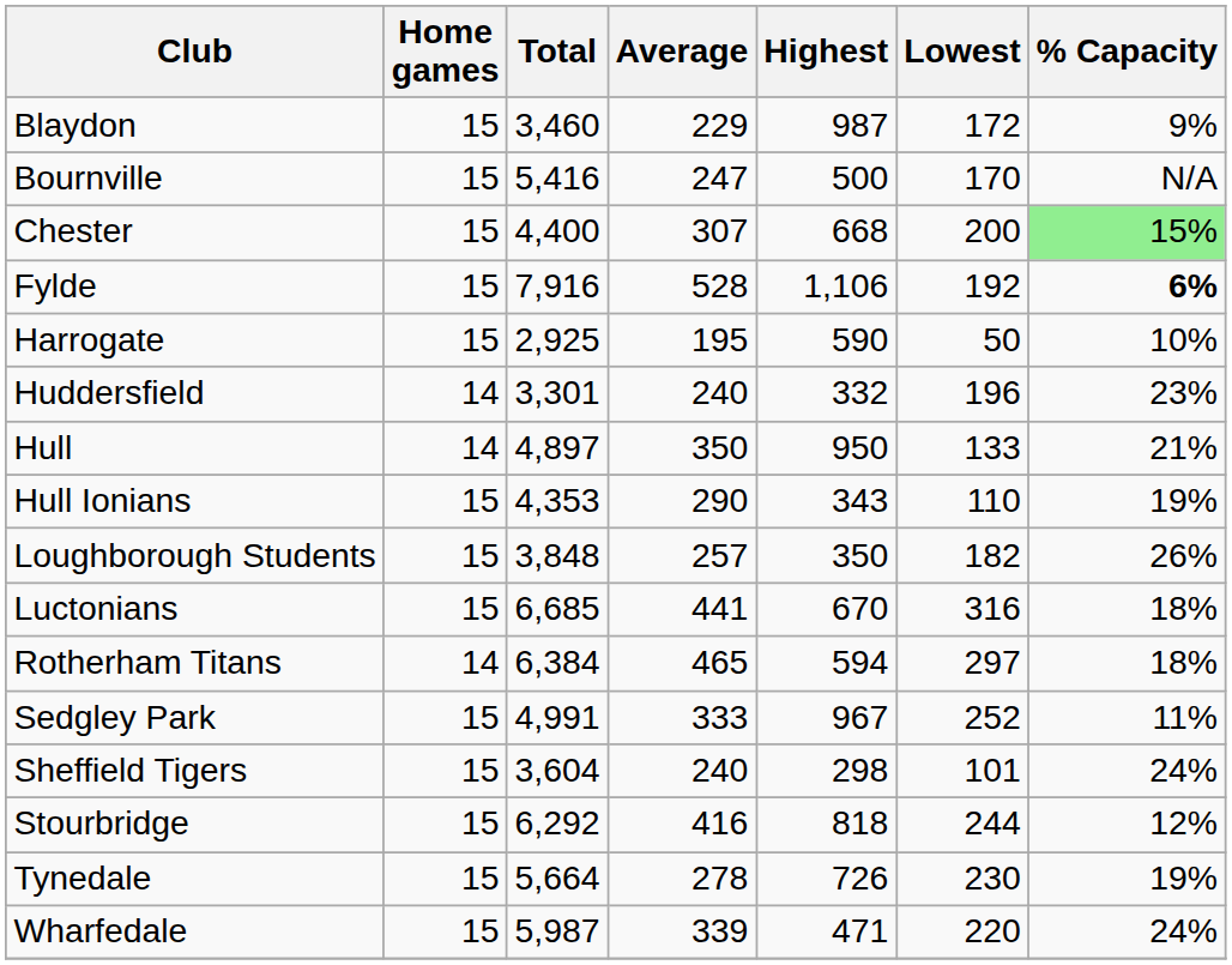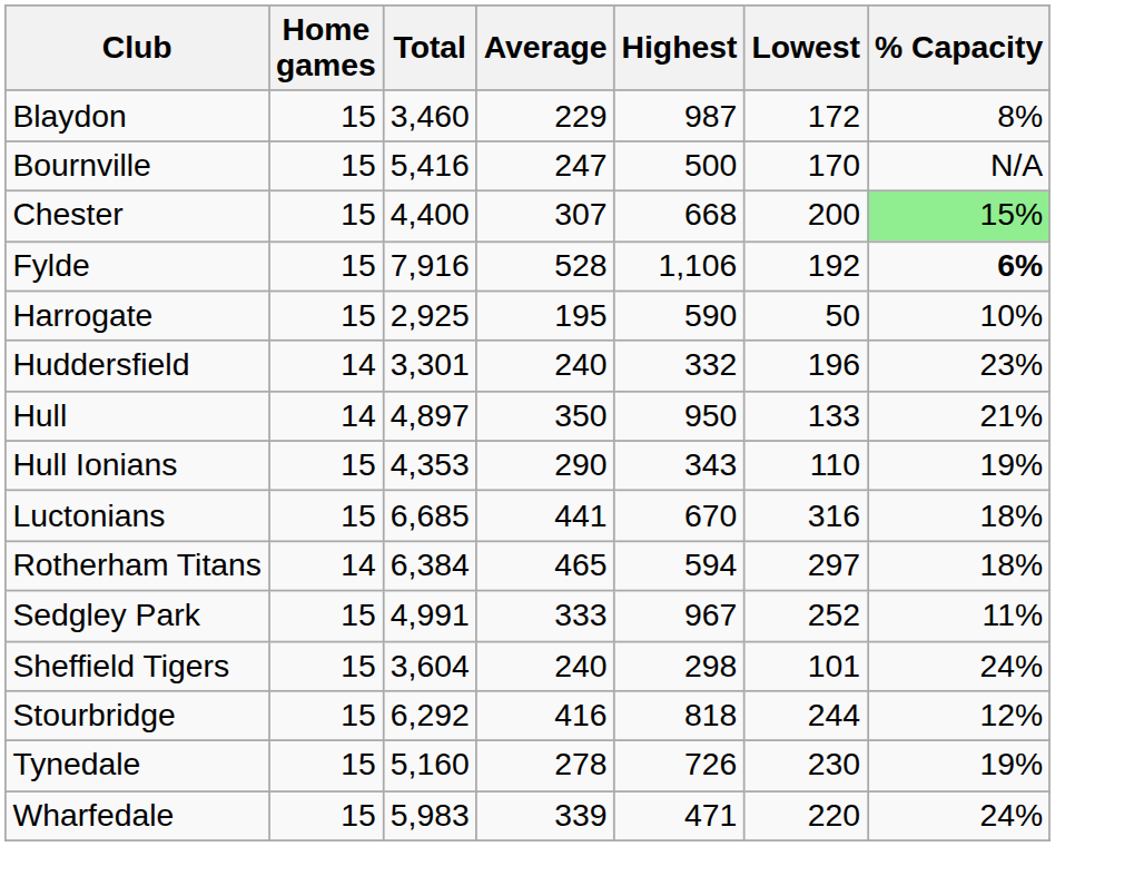 <table class="wikitable sortable" style="text-align:right">
 <tr>
 <th>Club</th>
 <th>Home<br>games</th>
 <th>Total</th>
 <th>Average</th>
 <th>Highest</th>
 <th>Lowest</th>
 <th>% Capacity</th>
 </tr>
 <tr>
 <td style="text-align:left">Blaydon</td>
 <td>15</td>
 <td>3,460</td>
 <td>229</td>
 <td>987</td>
 <td>172</td>
-<td>9%</td>
+<td>8%</td>
 </tr>
 <tr>
 <td style="text-align:left">Bournville</td>
 <td>15</td>
 <td>5,416</td>
 <td>247</td>
 <td>500</td>
 <td>170</td>
 <td>N/A</td>
 </tr>
 <tr>
 <td style="text-align:left">Chester</td>
 <td>15</td>
 <td>4,400</td>
 <td>307</td>
 <td>668</td>
 <td>200</td>
 <td style="background: lightgreen;">15%</td>
 </tr>
 <tr>
 <td style="text-align:left">Fylde</td>
 <td>15</td>
 <td>7,916</td>
 <td>528</td>
 <td>1,106</td>
 <td>192</td>
 <td><strong>6%</strong></td>
 </tr>
 <tr>
 <td style="text-align:left">Harrogate</td>
 <td>15</td>
 <td>2,925</td>
 <td>195</td>
 <td>590</td>
 <td>50</td>
 <td>10%</td>
 </tr>
 <tr>
 <td style="text-align:left">Huddersfield</td>
 <td>14</td>
 <td>3,301</td>
 <td>240</td>
 <td>332</td>
 <td>196</td>
 <td>23%</td>
 </tr>
 <tr>
 <td style="text-align:left">Hull</td>
 <td>14</td>
 <td>4,897</td>
 <td>350</td>
 <td>950</td>
 <td>133</td>
 <td>21%</td>
 </tr>
 <tr>
 <td style="text-align:left">Hull Ionians</td>
 <td>15</td>
 <td>4,353</td>
 <td>290</td>
 <td>343</td>
 <td>110</td>
 <td>19%</td>
 </tr>
 <tr>
-<td style="text-align:left">Loughborough Students</td>
-<td>15</td>
-<td>3,848</td>
-<td>257</td>
-<td>350</td>
-<td>182</td>
-<td>26%</td>
-</tr>
-<tr>
 <td style="text-align:left">Luctonians</td>
 <td>15</td>
 <td>6,685</td>
 <td>441</td>
 <td>670</td>
 <td>316</td>
 <td>18%</td>
 </tr>
 <tr>
 <td style="text-align:left">Rotherham Titans</td>
 <td>14</td>
 <td>6,384</td>
 <td>465</td>
 <td>594</td>
 <td>297</td>
 <td>18%</td>
 </tr>
 <tr>
 <td style="text-align:left">Sedgley Park</td>
 <td>15</td>
 <td>4,991</td>
 <td>333</td>
 <td>967</td>
 <td>252</td>
 <td>11%</td>
 </tr>
 <tr>
 <td style="text-align:left">Sheffield Tigers</td>
 <td>15</td>
 <td>3,604</td>
 <td>240</td>
 <td>298</td>
 <td>101</td>
 <td>24%</td>
 </tr>
 <tr>
 <td style="text-align:left">Stourbridge</td>
 <td>15</td>
 <td>6,292</td>
 <td>416</td>
 <td>818</td>
 <td>244</td>
 <td>12%</td>
 </tr>
 <tr>
 <td style="text-align:left">Tynedale</td>
 <td>15</td>
-<td>5,664</td>
+<td>5,160</td>
 <td>278</td>
 <td>726</td>
 <td>230</td>
 <td>19%</td>
 </tr>
 <tr>
 <td style="text-align:left">Wharfedale</td>
 <td>15</td>
-<td>5,987</td>
+<td>5,983</td>
 <td>339</td>
 <td>471</td>
 <td>220</td>
 <td>24%</td>
 </tr>
 <tr>
 </tr>
 </table>
